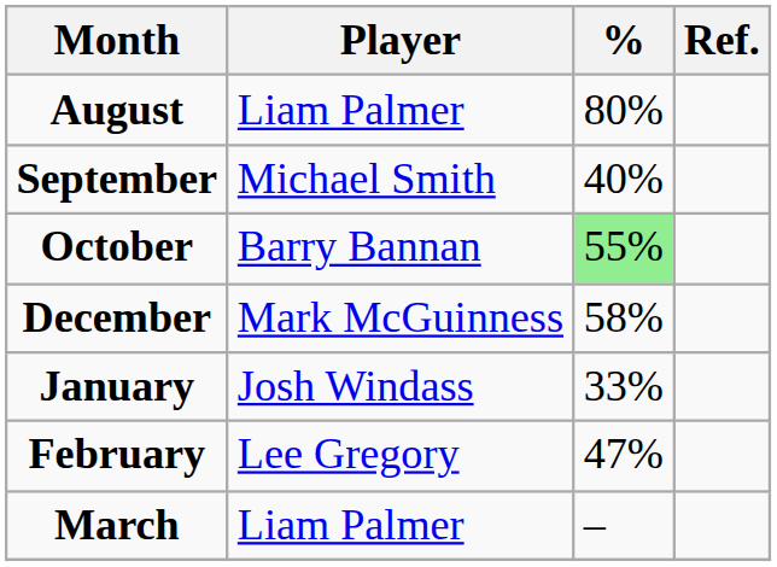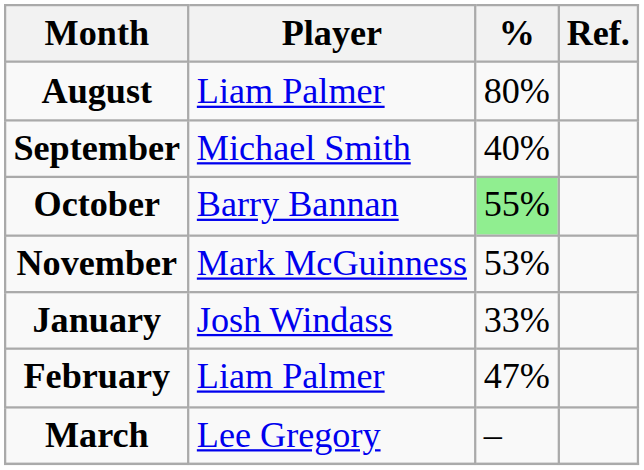 <table class="wikitable">
 <tr>
 <th>Month</th>
 <th>Player</th>
 <th>%</th>
 <th>Ref.</th>
 </tr>
 <tr>
 <td align="center"><strong>August</strong></td>
 <td> <a href='#'>Liam Palmer</a></td>
 <td>80%</td>
 <td align="center"></td>
 </tr>
 <tr>
 <td align="center"><strong>September</strong></td>
 <td> <a href='#'>Michael Smith</a></td>
 <td>40%</td>
 <td align="center"></td>
 </tr>
 <tr>
 <td align="center"><strong>October</strong></td>
 <td> <a href='#'>Barry Bannan</a></td>
 <td style="background: lightgreen;">55%</td>
 <td align="center"></td>
 </tr>
 <tr>
-<td align="center"><strong>December</strong></td>
+<td align="center"><strong>November</strong></td>
 <td> <a href='#'>Mark McGuinness</a></td>
-<td>58%</td>
+<td>53%</td>
 <td align="center"></td>
 </tr>
 <tr>
 <td align="center"><strong>January</strong></td>
 <td> <a href='#'>Josh Windass</a></td>
 <td>33%</td>
 <td align="center"></td>
 </tr>
 <tr>
 <td align="center"><strong>February</strong></td>
-<td> <a href='#'>Lee Gregory</a></td>
+<td> <a href='#'>Liam Palmer</a></td>
 <td>47%</td>
 <td align="center"></td>
 </tr>
 <tr>
 <td align="center"><strong>March</strong></td>
-<td> <a href='#'>Liam Palmer</a></td>
+<td> <a href='#'>Lee Gregory</a></td>
 <td>–</td>
 <td align="center"></td>
 </tr>
 <tr>
 </tr>
 </table>
